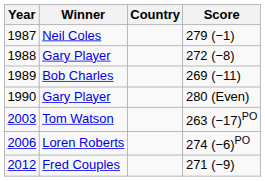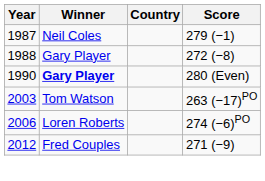 <table class="wikitable">
 <tr>
 <th>Year</th>
 <th>Winner</th>
 <th>Country</th>
 <th>Score</th>
 </tr>
 <tr>
 <td align=center>1987</td>
 <td><a href='#'>Neil Coles</a></td>
 <td></td>
 <td>279 (−1)</td>
 </tr>
 <tr>
 <td align=center>1988</td>
 <td><a href='#'>Gary Player</a></td>
 <td></td>
 <td>272 (−8)</td>
 </tr>
 <tr>
-<td align=center>1989</td>
-<td><a href='#'>Bob Charles</a></td>
-<td></td>
-<td>269 (−11)</td>
-</tr>
-<tr>
 <td align=center>1990</td>
-<td><a href='#'>Gary Player</a></td>
+<td><strong><a href='#'>Gary Player</a></strong></td>
 <td></td>
 <td>280 (Even)</td>
 </tr>
 <tr>
 <td align=center><a href='#'>2003</a></td>
 <td><a href='#'>Tom Watson</a></td>
 <td></td>
 <td>263 (−17)<sup>PO</sup></td>
 </tr>
 <tr>
 <td align=center><a href='#'>2006</a></td>
 <td><a href='#'>Loren Roberts</a></td>
 <td></td>
 <td>274 (−6)<sup>PO</sup></td>
 </tr>
 <tr>
 <td align=center><a href='#'>2012</a></td>
 <td><a href='#'>Fred Couples</a></td>
 <td></td>
 <td>271 (−9)</td>
 </tr>
 </table>
